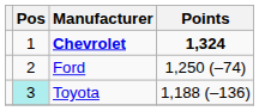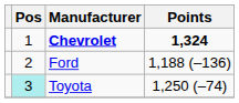 <table class="wikitable" style="font-size: 95%;">
 <tr>
 <th></th>
 <th>Pos</th>
 <th>Manufacturer</th>
 <th>Points</th>
 </tr>
 <tr>
 <td align="left"></td>
 <td style="text-align:center;">1</td>
 <td><strong><a href='#'>Chevrolet</a></strong></td>
 <td style="text-align:center;"><strong>1,324</strong></td>
 </tr>
 <tr>
 <td align="left"></td>
 <td style="text-align:center;">2</td>
 <td><a href='#'>Ford</a></td>
-<td style="text-align:center;">1,250 (–74)</td>
+<td style="text-align:center;">1,188 (–136)</td>
 </tr>
 <tr>
 <td align="left"></td>
 <td style="background: paleturquoise; text-align:center;">3</td>
 <td><a href='#'>Toyota</a></td>
-<td style="text-align:center;">1,188 (–136)</td>
+<td style="text-align:center;">1,250 (–74)</td>
 </tr>
 <tr class="sortbottom">
 </tr>
 </table>
